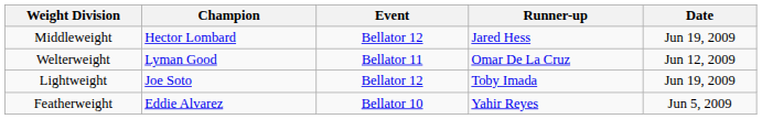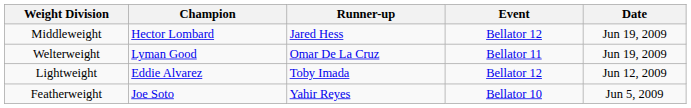 <table class="wikitable" width="99%" style="text-align:center;">
 <tr>
 <th width="18%">Weight Division</th>
 <th width="23%">Champion</th>
+<th width="23%">Runner-up</th>
 <th width="20%">Event</th>
-<th width="23%">Runner-up</th>
 <th width="15%">Date</th>
 </tr>
 <tr>
 <td>Middleweight</td>
 <td align=left> <a href='#'>Hector Lombard</a></td>
+<td align=left> <a href='#'>Jared Hess</a></td>
 <td><a href='#'>Bellator 12</a></td>
-<td align=left> <a href='#'>Jared Hess</a></td>
 <td>Jun 19, 2009</td>
 </tr>
 <tr>
 <td>Welterweight</td>
 <td align=left> <a href='#'>Lyman Good</a></td>
+<td align=left> <a href='#'>Omar De La Cruz</a></td>
 <td><a href='#'>Bellator 11</a></td>
-<td align=left> <a href='#'>Omar De La Cruz</a></td>
+<td>Jun 19, 2009</td>
+</tr>
+<tr>
+<td>Lightweight</td>
+<td align=left> <a href='#'>Eddie Alvarez</a></td>
+<td align=left> <a href='#'>Toby Imada</a></td>
+<td><a href='#'>Bellator 12</a></td>
 <td>Jun 12, 2009</td>
 </tr>
 <tr>
-<td>Lightweight</td>
+<td>Featherweight</td>
 <td align=left> <a href='#'>Joe Soto</a></td>
-<td><a href='#'>Bellator 12</a></td>
-<td align=left> <a href='#'>Toby Imada</a></td>
-<td>Jun 19, 2009</td>
-</tr>
-<tr>
-<td>Featherweight</td>
-<td align=left> <a href='#'>Eddie Alvarez</a></td>
+<td align=left> <a href='#'>Yahir Reyes</a></td>
 <td><a href='#'>Bellator 10</a></td>
-<td align=left> <a href='#'>Yahir Reyes</a></td>
 <td>Jun 5, 2009</td>
 </tr>
 </table>
